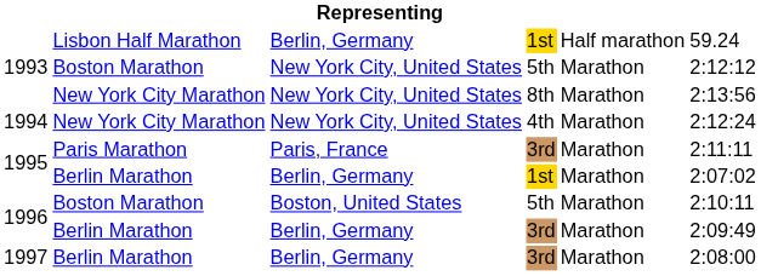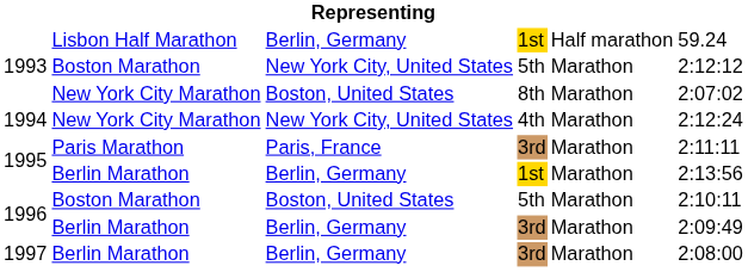 <table>
 <tr>
 <th colspan="6">Representing </th>
 </tr>
 <tr>
 <td rowspan=3>1993</td>
 <td><a href='#'>Lisbon Half Marathon</a></td>
 <td><a href='#'>Berlin, Germany</a></td>
 <td bgcolor=gold>1st</td>
 <td>Half marathon</td>
 <td>59.24</td>
 </tr>
 <tr>
 <td><a href='#'>Boston Marathon</a></td>
 <td><a href='#'>New York City, United States</a></td>
 <td>5th</td>
 <td>Marathon</td>
 <td>2:12:12</td>
 </tr>
 <tr>
 <td><a href='#'>New York City Marathon</a></td>
-<td><a href='#'>New York City, United States</a></td>
+<td><a href='#'>Boston, United States</a></td>
 <td>8th</td>
 <td>Marathon</td>
-<td>2:13:56</td>
+<td>2:07:02</td>
 </tr>
 <tr>
 <td>1994</td>
 <td><a href='#'>New York City Marathon</a></td>
 <td><a href='#'>New York City, United States</a></td>
 <td>4th</td>
 <td>Marathon</td>
 <td>2:12:24</td>
 </tr>
 <tr>
 <td rowspan=2>1995</td>
 <td><a href='#'>Paris Marathon</a></td>
 <td><a href='#'>Paris, France</a></td>
 <td bgcolor=cc9966>3rd</td>
 <td>Marathon</td>
 <td>2:11:11</td>
 </tr>
 <tr>
 <td><a href='#'>Berlin Marathon</a></td>
 <td><a href='#'>Berlin, Germany</a></td>
 <td bgcolor="gold">1st</td>
 <td>Marathon</td>
-<td>2:07:02</td>
+<td>2:13:56</td>
 </tr>
 <tr>
 <td rowspan=2>1996</td>
 <td><a href='#'>Boston Marathon</a></td>
 <td><a href='#'>Boston, United States</a></td>
 <td>5th</td>
 <td>Marathon</td>
 <td>2:10:11</td>
 </tr>
 <tr>
 <td><a href='#'>Berlin Marathon</a></td>
 <td><a href='#'>Berlin, Germany</a></td>
 <td bgcolor=cc9966>3rd</td>
 <td>Marathon</td>
 <td>2:09:49</td>
 </tr>
 <tr>
 <td>1997</td>
 <td><a href='#'>Berlin Marathon</a></td>
 <td><a href='#'>Berlin, Germany</a></td>
 <td bgcolor=cc9966>3rd</td>
 <td>Marathon</td>
 <td>2:08:00</td>
 </tr>
 </table>
